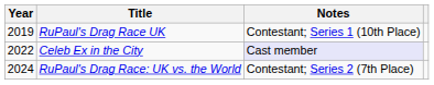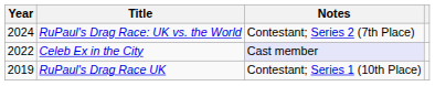 <table class="wikitable plainrowheaders sortable">
 <tr As themself>
 <th scope="col">Year</th>
 <th scope="col">Title</th>
 <th scope="col">Notes</th>
 <th scope="col"></th>
 </tr>
 <tr>
-<td>2019</td>
-<td><em><a href='#'>RuPaul's Drag Race UK</a></em></td>
-<td>Contestant; <a href='#'>Series 1</a> (10th Place)</td>
+<td>2024</td>
+<td><em><a href='#'>RuPaul's Drag Race: UK vs. the World</a></em></td>
+<td>Contestant; <a href='#'>Series 2</a> (7th Place)</td>
 <td></td>
 </tr>
 <tr>
 <td>2022</td>
 <td><em><a href='#'>Celeb Ex in the City</a></em></td>
 <td style="background: lavender;">Cast member</td>
 <td></td>
 </tr>
 <tr>
-<td>2024</td>
-<td><em><a href='#'>RuPaul's Drag Race: UK vs. the World</a></em></td>
-<td>Contestant; <a href='#'>Series 2</a> (7th Place)</td>
+<td>2019</td>
+<td><em><a href='#'>RuPaul's Drag Race UK</a></em></td>
+<td>Contestant; <a href='#'>Series 1</a> (10th Place)</td>
 <td></td>
 </tr>
 </table>
